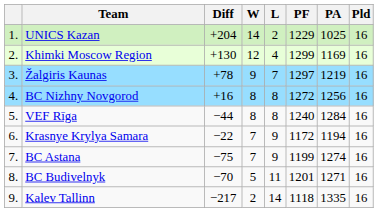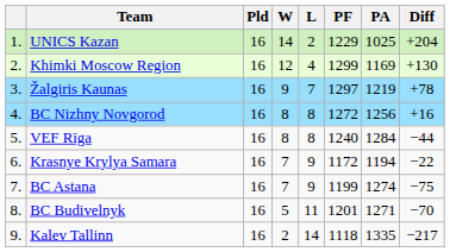 <table class="wikitable" style="text-align:center">
 <tr>
 <th width=15></th>
 <th width=220>Team</th>
-<th width=40>Diff</th>
+<th width=20>Pld</th>
 <th width=20>W</th>
 <th width=20>L</th>
 <th width=20>PF</th>
 <th width=20>PA</th>
-<th width=20>Pld</th>
+<th width=40>Diff</th>
 </tr>
 <tr bgcolor="D0F0C0">
 <td>1.</td>
 <td align=left> <a href='#'>UNICS Kazan</a></td>
-<td>+204</td>
+<td>16</td>
 <td>14</td>
 <td>2</td>
 <td>1229</td>
 <td>1025</td>
-<td>16</td>
+<td>+204</td>
 </tr>
 <tr bgcolor="E8FFD8">
 <td>2.</td>
 <td align=left> <a href='#'>Khimki Moscow Region</a></td>
-<td>+130</td>
+<td>16</td>
 <td>12</td>
 <td>4</td>
 <td>1299</td>
 <td>1169</td>
-<td>16</td>
+<td>+130</td>
 </tr>
 <tr bgcolor="97DEFF">
 <td>3.</td>
 <td align=left> <a href='#'>Žalgiris Kaunas</a></td>
-<td>+78</td>
+<td>16</td>
 <td>9</td>
 <td>7</td>
 <td>1297</td>
 <td>1219</td>
-<td>16</td>
+<td>+78</td>
 </tr>
 <tr bgcolor="97DEFF">
 <td>4.</td>
 <td align=left> <a href='#'>BC Nizhny Novgorod</a></td>
-<td>+16</td>
+<td>16</td>
 <td>8</td>
 <td>8</td>
 <td>1272</td>
 <td>1256</td>
-<td>16</td>
+<td>+16</td>
 </tr>
 <tr>
 <td>5.</td>
 <td align=left> <a href='#'>VEF Rīga</a></td>
-<td>−44</td>
+<td>16</td>
 <td>8</td>
 <td>8</td>
 <td>1240</td>
 <td>1284</td>
-<td>16</td>
+<td>−44</td>
 </tr>
 <tr>
 <td>6.</td>
 <td align=left> <a href='#'>Krasnye Krylya Samara</a></td>
-<td>−22</td>
+<td>16</td>
 <td>7</td>
 <td>9</td>
 <td>1172</td>
 <td>1194</td>
-<td>16</td>
+<td>−22</td>
 </tr>
 <tr>
 <td>7.</td>
 <td align=left> <a href='#'>BC Astana</a></td>
-<td>−75</td>
+<td>16</td>
 <td>7</td>
 <td>9</td>
 <td>1199</td>
 <td>1274</td>
-<td>16</td>
+<td>−75</td>
 </tr>
 <tr>
 <td>8.</td>
 <td align=left> <a href='#'>BC Budivelnyk</a></td>
-<td>−70</td>
+<td>16</td>
 <td>5</td>
 <td>11</td>
 <td>1201</td>
 <td>1271</td>
-<td>16</td>
+<td>−70</td>
 </tr>
 <tr>
 <td>9.</td>
 <td align=left> <a href='#'>Kalev Tallinn</a></td>
-<td>−217</td>
+<td>16</td>
 <td>2</td>
 <td>14</td>
 <td>1118</td>
 <td>1335</td>
-<td>16</td>
+<td>−217</td>
 </tr>
 </table>
